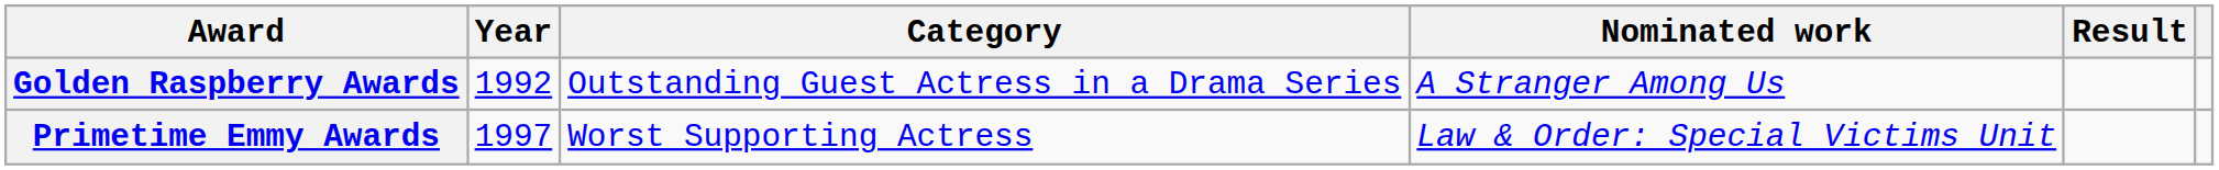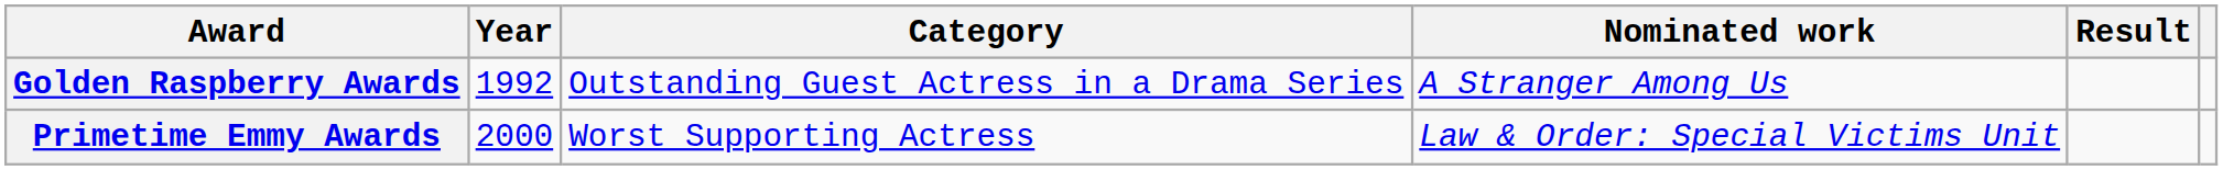 <table class="wikitable plainrowheaders sortable">
 <tr>
 <th scope="col">Award</th>
 <th scope="col">Year</th>
 <th scope="col">Category</th>
 <th scope="col">Nominated work</th>
 <th scope="col">Result</th>
 <th scope="col" class="unsortable"></th>
 </tr>
 <tr>
 <th scope="row"><a href='#'>Golden Raspberry Awards</a></th>
 <td><a href='#'>1992</a></td>
 <td><a href='#'>Outstanding Guest Actress in a Drama Series</a></td>
 <td><em><a href='#'>A Stranger Among Us</a></em></td>
 <td></td>
 <td style="text-align:center"></td>
 </tr>
 <tr>
 <th scope="row"><a href='#'>Primetime Emmy Awards</a></th>
-<td><a href='#'>1997</a></td>
+<td><a href='#'>2000</a></td>
 <td><a href='#'>Worst Supporting Actress</a></td>
 <td><em><a href='#'>Law & Order: Special Victims Unit</a></em></td>
 <td></td>
 <td style="text-align:center"></td>
 </tr>
 </table>
